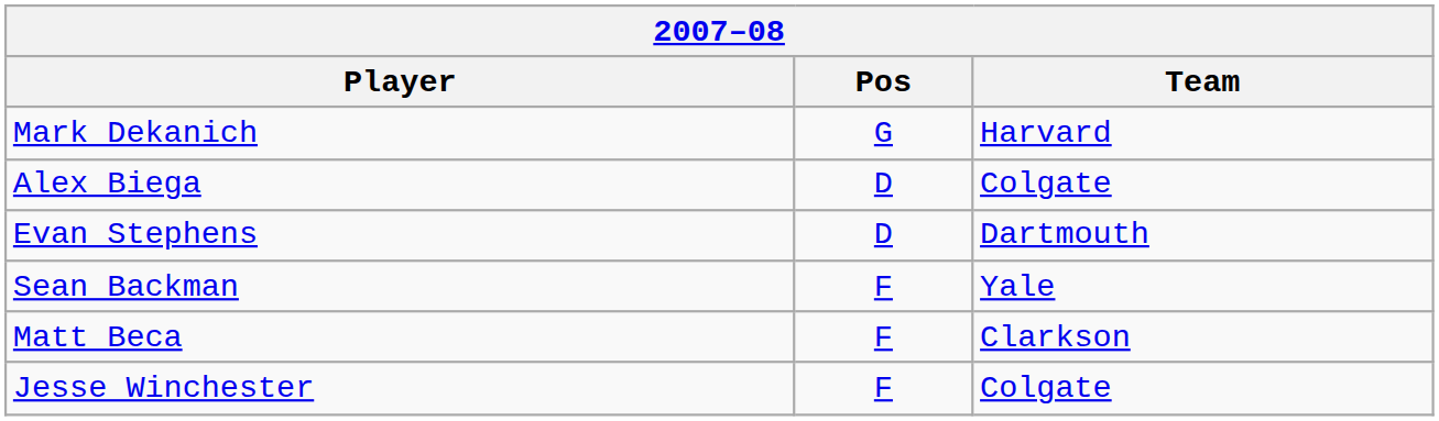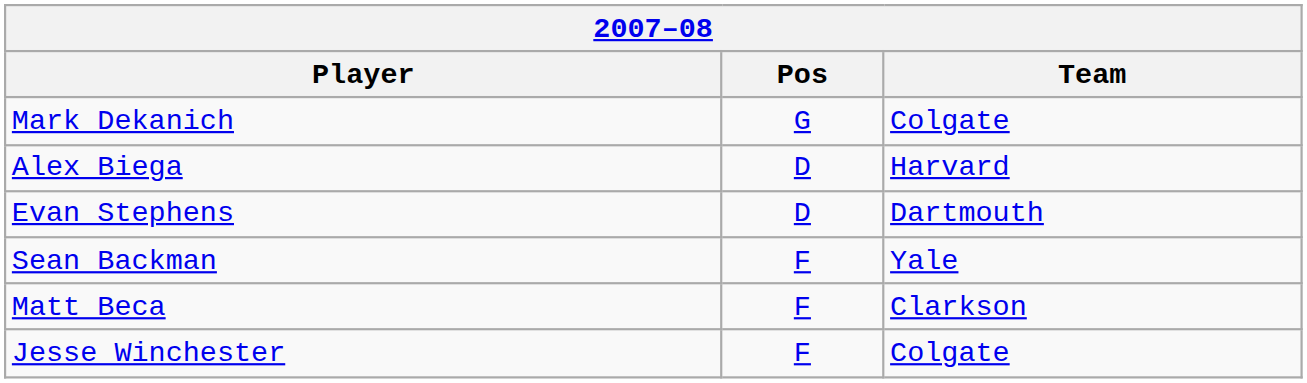 <table class="wikitable" width=95%>
 <tr>
 <th colspan=3><a href='#'>2007–08</a></th>
 </tr>
 <tr>
 <th>Player</th>
 <th>Pos</th>
 <th>Team</th>
 </tr>
 <tr>
 <td><a href='#'>Mark Dekanich</a></td>
 <td align=center><a href='#'>G</a></td>
-<td><a href='#'>Harvard</a></td>
+<td><a href='#'>Colgate</a></td>
 </tr>
 <tr>
 <td><a href='#'>Alex Biega</a></td>
 <td align=center><a href='#'>D</a></td>
-<td><a href='#'>Colgate</a></td>
+<td><a href='#'>Harvard</a></td>
 </tr>
 <tr>
 <td><a href='#'>Evan Stephens</a></td>
 <td align=center><a href='#'>D</a></td>
 <td><a href='#'>Dartmouth</a></td>
 </tr>
 <tr>
 <td><a href='#'>Sean Backman</a></td>
 <td align=center><a href='#'>F</a></td>
 <td><a href='#'>Yale</a></td>
 </tr>
 <tr>
 <td><a href='#'>Matt Beca</a></td>
 <td align=center><a href='#'>F</a></td>
 <td><a href='#'>Clarkson</a></td>
 </tr>
 <tr>
 <td><a href='#'>Jesse Winchester</a></td>
 <td align=center><a href='#'>F</a></td>
 <td><a href='#'>Colgate</a></td>
 </tr>
 </table>
